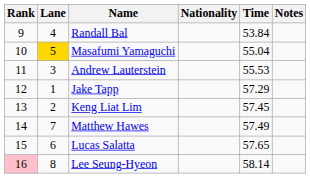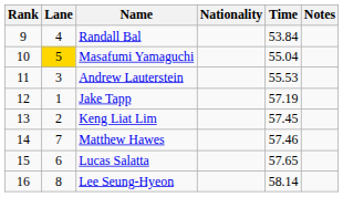 <table class="wikitable sortable" style="text-align:center">
 <tr>
 <th>Rank</th>
 <th>Lane</th>
 <th>Name</th>
 <th>Nationality</th>
 <th>Time</th>
 <th>Notes</th>
 </tr>
 <tr>
 <td>9</td>
 <td>4</td>
 <td align=left><a href='#'>Randall Bal</a></td>
 <td align=left></td>
 <td>53.84</td>
 <td></td>
 </tr>
 <tr>
 <td>10</td>
 <td style="background: gold;">5</td>
 <td align=left><a href='#'>Masafumi Yamaguchi</a></td>
 <td align=left></td>
 <td>55.04</td>
 <td></td>
 </tr>
 <tr>
 <td>11</td>
 <td>3</td>
 <td align=left><a href='#'>Andrew Lauterstein</a></td>
 <td align=left></td>
 <td>55.53</td>
 <td></td>
 </tr>
 <tr>
 <td>12</td>
 <td>1</td>
 <td align=left><a href='#'>Jake Tapp</a></td>
 <td align=left></td>
-<td>57.29</td>
+<td>57.19</td>
 <td></td>
 </tr>
 <tr>
 <td>13</td>
 <td>2</td>
 <td align=left><a href='#'>Keng Liat Lim</a></td>
 <td align=left></td>
 <td>57.45</td>
 <td></td>
 </tr>
 <tr>
 <td>14</td>
 <td>7</td>
 <td align=left><a href='#'>Matthew Hawes</a></td>
 <td align=left></td>
-<td>57.49</td>
+<td>57.46</td>
 <td></td>
 </tr>
 <tr>
 <td>15</td>
 <td>6</td>
 <td align=left><a href='#'>Lucas Salatta</a></td>
 <td align=left></td>
 <td>57.65</td>
 <td></td>
 </tr>
 <tr>
-<td style="background: pink;">16</td>
+<td>16</td>
 <td>8</td>
 <td align=left><a href='#'>Lee Seung-Hyeon</a></td>
 <td align=left></td>
 <td>58.14</td>
 <td></td>
 </tr>
 </table>
